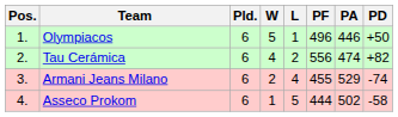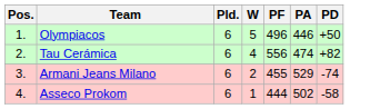 <table class="wikitable" style="text-align:center">
 <tr>
 <th width=15>Pos.</th>
 <th width=220>Team</th>
 <th width=20>Pld.</th>
 <th width=20>W</th>
-<th width=20>L</th>
 <th width=20>PF</th>
 <th width=20>PA</th>
 <th width=20>PD</th>
 </tr>
 <tr style="background: #ccffcc;">
 <td>1.</td>
 <td align=left> <a href='#'>Olympiacos</a></td>
 <td>6</td>
 <td>5</td>
-<td>1</td>
 <td>496</td>
 <td>446</td>
 <td>+50</td>
 </tr>
 <tr style="background: #ccffcc;">
 <td>2.</td>
 <td align=left> <a href='#'>Tau Cerámica</a></td>
 <td>6</td>
 <td>4</td>
-<td>2</td>
 <td>556</td>
 <td>474</td>
 <td>+82</td>
 </tr>
 <tr style="background: #ffcccc;">
 <td>3.</td>
 <td align=left> <a href='#'>Armani Jeans Milano</a></td>
 <td>6</td>
 <td>2</td>
-<td>4</td>
 <td>455</td>
 <td>529</td>
 <td>-74</td>
 </tr>
 <tr style="background: #ffcccc;">
 <td>4.</td>
 <td align=left> <a href='#'>Asseco Prokom</a></td>
 <td>6</td>
 <td>1</td>
-<td>5</td>
 <td>444</td>
 <td>502</td>
 <td>-58</td>
 </tr>
 </table>
